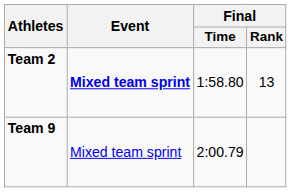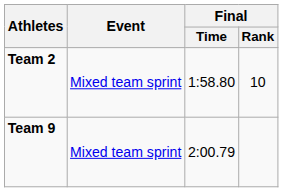 <table class="wikitable" style="font-size:90%">
 <tr>
 <th rowspan="2">Athletes</th>
 <th rowspan="2">Event</th>
 <th colspan="2">Final</th>
 </tr>
 <tr style="font-size:95%">
 <th>Time</th>
 <th>Rank</th>
 </tr>
 <tr align=center>
 <td align=left><strong>Team 2</strong><br><br><br><br></td>
-<td align=left><strong><a href='#'>Mixed team sprint</a></strong></td>
+<td align=left><a href='#'>Mixed team sprint</a></td>
 <td>1:58.80</td>
-<td>13</td>
+<td>10</td>
 </tr>
 <tr align=center>
 <td align=left><strong>Team 9</strong><br><br><br><br></td>
 <td align=left><a href='#'>Mixed team sprint</a></td>
 <td>2:00.79</td>
 <td></td>
 </tr>
 </table>
